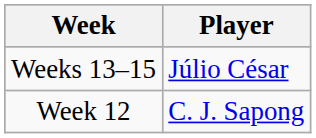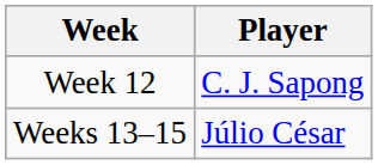 <table class=wikitable>
 <tr>
 <th>Week</th>
 <th>Player</th>
 </tr>
 <tr>
+<td align=center>Week 12</td>
+<td> <a href='#'>C. J. Sapong</a></td>
+</tr>
+<tr>
 <td align=center>Weeks 13–15</td>
 <td> <a href='#'>Júlio César</a></td>
 </tr>
-<tr>
-<td align=center>Week 12</td>
-<td> <a href='#'>C. J. Sapong</a></td>
-</tr>
 </table>
